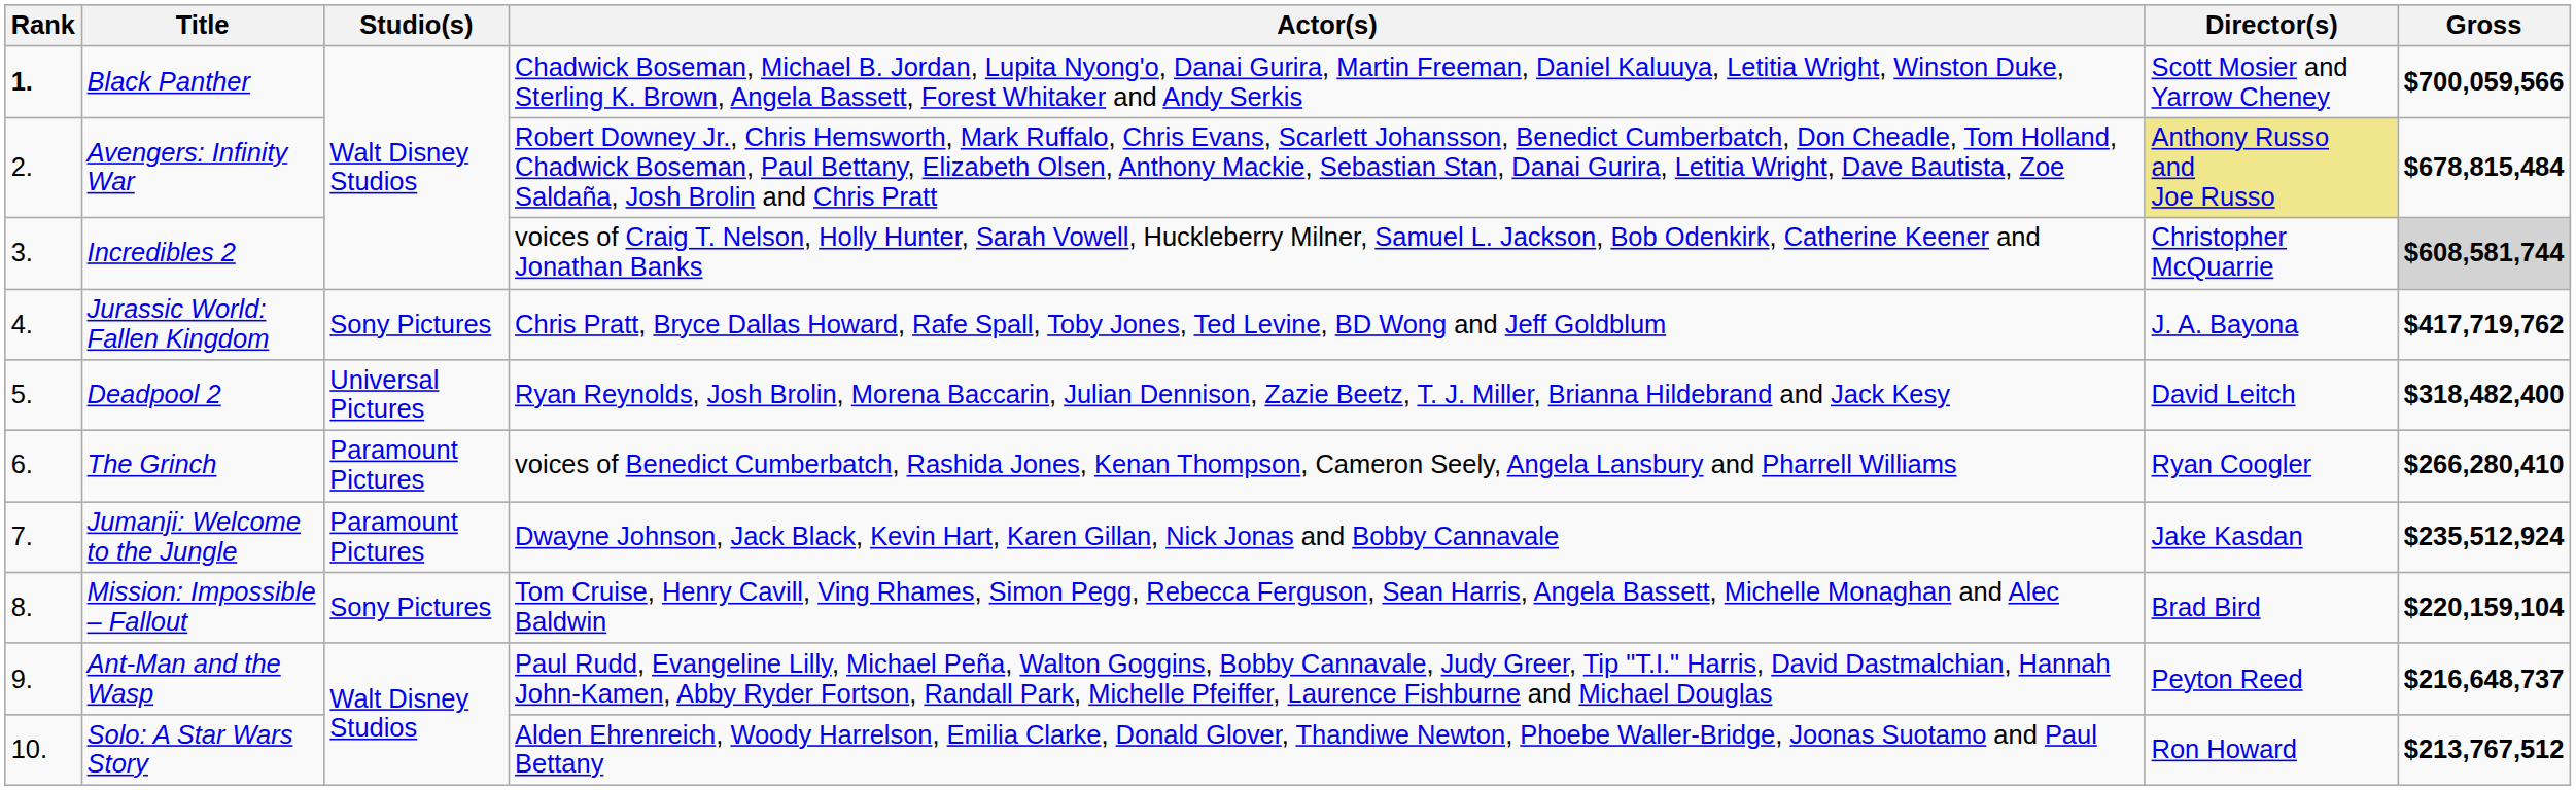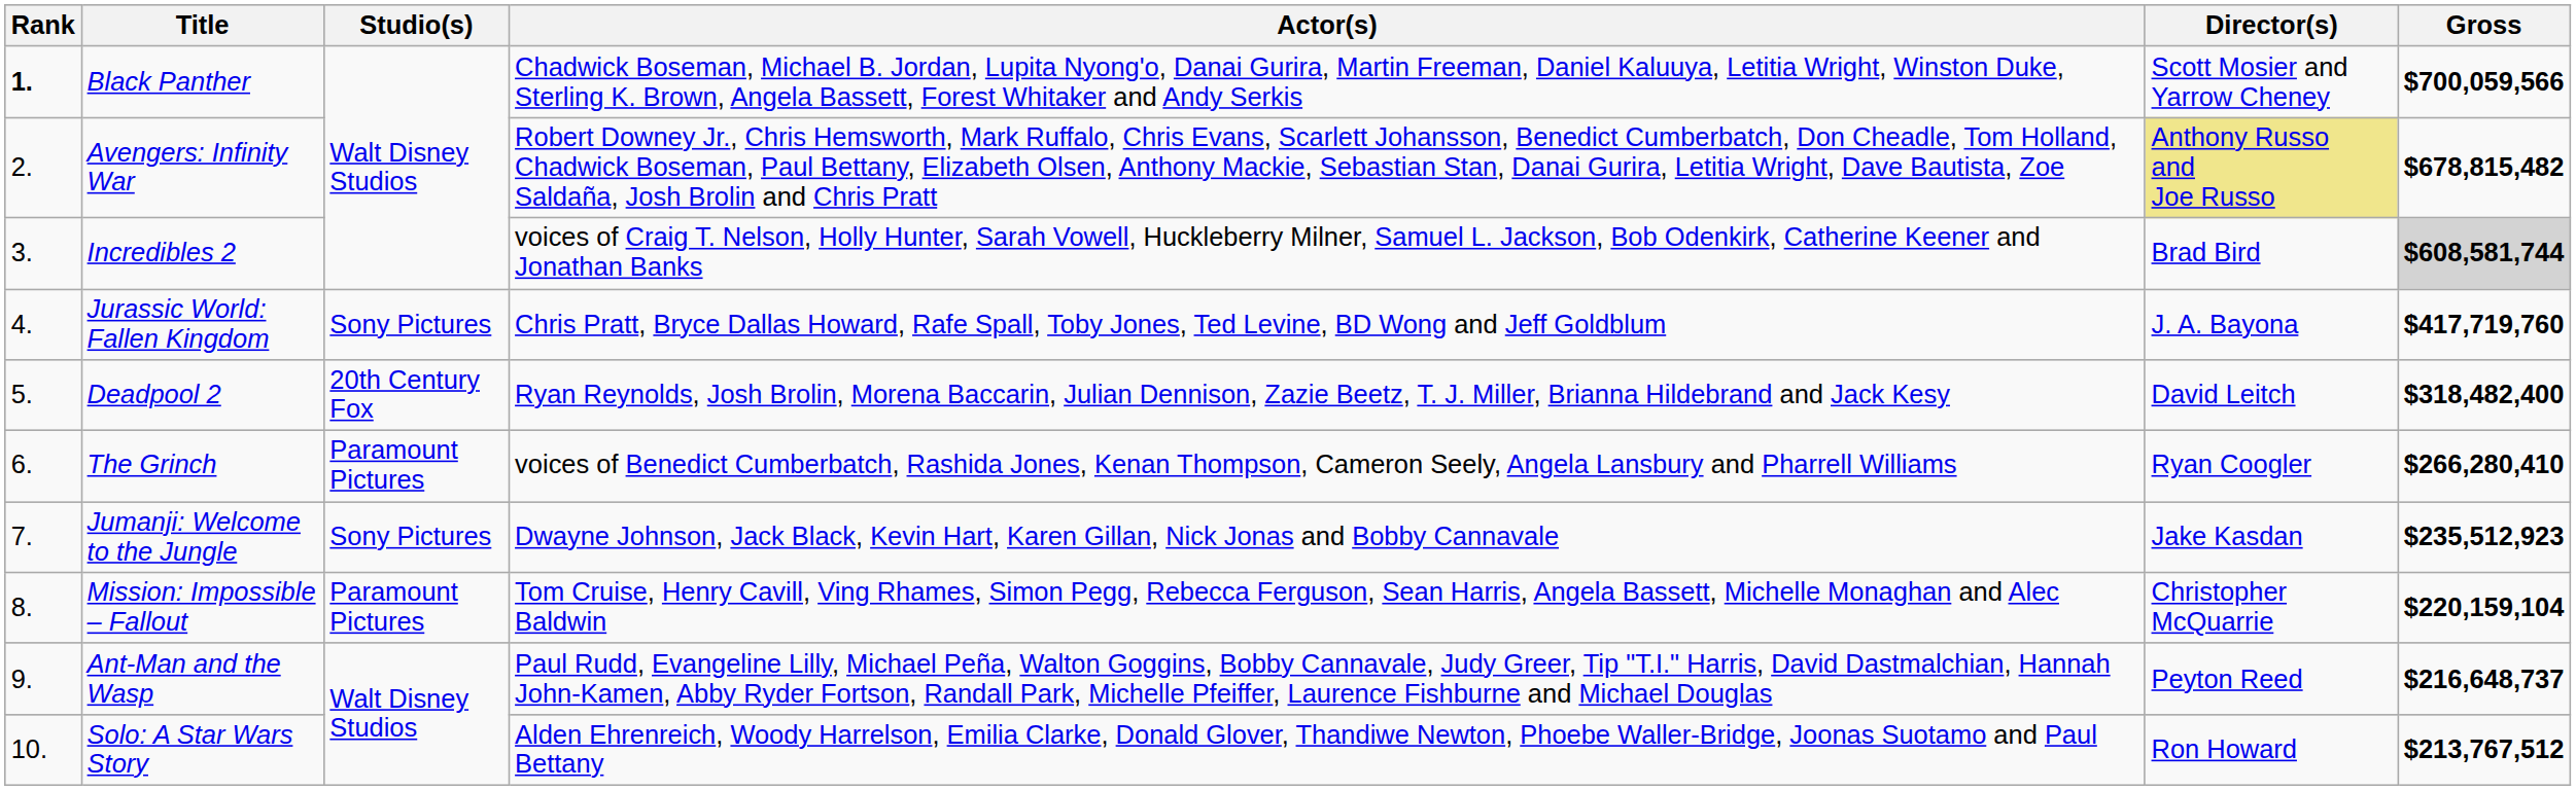 <table class="wikitable">
 <tr>
 <th>Rank</th>
 <th>Title</th>
 <th>Studio(s)</th>
 <th>Actor(s)</th>
 <th>Director(s)</th>
 <th>Gross</th>
 </tr>
 <tr>
 <td><strong>1.</strong></td>
 <td><em><a href='#'>Black Panther</a></em></td>
 <td rowspan="3"><a href='#'>Walt Disney Studios</a></td>
 <td><a href='#'>Chadwick Boseman</a>, <a href='#'>Michael B. Jordan</a>, <a href='#'>Lupita Nyong'o</a>, <a href='#'>Danai Gurira</a>, <a href='#'>Martin Freeman</a>, <a href='#'>Daniel Kaluuya</a>, <a href='#'>Letitia Wright</a>, <a href='#'>Winston Duke</a>, <a href='#'>Sterling K. Brown</a>, <a href='#'>Angela Bassett</a>, <a href='#'>Forest Whitaker</a> and <a href='#'>Andy Serkis</a></td>
 <td><a href='#'>Scott Mosier</a> and <a href='#'>Yarrow Cheney</a></td>
 <td><strong>$700,059,566</strong></td>
 </tr>
 <tr>
 <td>2.</td>
 <td><em><a href='#'>Avengers: Infinity War</a></em></td>
 <td><a href='#'>Robert Downey Jr.</a>, <a href='#'>Chris Hemsworth</a>, <a href='#'>Mark Ruffalo</a>, <a href='#'>Chris Evans</a>, <a href='#'>Scarlett Johansson</a>, <a href='#'>Benedict Cumberbatch</a>, <a href='#'>Don Cheadle</a>, <a href='#'>Tom Holland</a>, <a href='#'>Chadwick Boseman</a>, <a href='#'>Paul Bettany</a>, <a href='#'>Elizabeth Olsen</a>, <a href='#'>Anthony Mackie</a>, <a href='#'>Sebastian Stan</a>, <a href='#'>Danai Gurira</a>, <a href='#'>Letitia Wright</a>, <a href='#'>Dave Bautista</a>, <a href='#'>Zoe Saldaña</a>, <a href='#'>Josh Brolin</a> and <a href='#'>Chris Pratt</a></td>
 <td style="background: khaki;"><a href='#'>Anthony Russo<br>and<br>Joe Russo</a></td>
-<td><strong>$678,815,484</strong></td>
+<td><strong>$678,815,482</strong></td>
 </tr>
 <tr>
 <td>3.</td>
 <td><em><a href='#'>Incredibles 2</a></em></td>
 <td>voices of <a href='#'>Craig T. Nelson</a>, <a href='#'>Holly Hunter</a>, <a href='#'>Sarah Vowell</a>, Huckleberry Milner, <a href='#'>Samuel L. Jackson</a>, <a href='#'>Bob Odenkirk</a>, <a href='#'>Catherine Keener</a> and <a href='#'>Jonathan Banks</a></td>
-<td><a href='#'>Christopher McQuarrie</a></td>
+<td><a href='#'>Brad Bird</a></td>
 <td style="background: lightgrey;"><strong>$608,581,744</strong></td>
 </tr>
 <tr>
 <td>4.</td>
 <td><em><a href='#'>Jurassic World: Fallen Kingdom</a></em></td>
 <td><a href='#'>Sony Pictures</a></td>
 <td><a href='#'>Chris Pratt</a>, <a href='#'>Bryce Dallas Howard</a>, <a href='#'>Rafe Spall</a>, <a href='#'>Toby Jones</a>, <a href='#'>Ted Levine</a>, <a href='#'>BD Wong</a>	and <a href='#'>Jeff Goldblum</a></td>
 <td><a href='#'>J. A. Bayona</a></td>
-<td><strong>$417,719,762</strong></td>
+<td><strong>$417,719,760</strong></td>
 </tr>
 <tr>
 <td>5.</td>
 <td><em><a href='#'>Deadpool 2</a></em></td>
-<td><a href='#'>Universal Pictures</a></td>
+<td><a href='#'>20th Century Fox</a></td>
 <td><a href='#'>Ryan Reynolds</a>, <a href='#'>Josh Brolin</a>, <a href='#'>Morena Baccarin</a>, <a href='#'>Julian Dennison</a>, <a href='#'>Zazie Beetz</a>, <a href='#'>T. J. Miller</a>, <a href='#'>Brianna Hildebrand</a> and <a href='#'>Jack Kesy</a></td>
 <td><a href='#'>David Leitch</a></td>
 <td><strong>$318,482,400</strong></td>
 </tr>
 <tr>
 <td>6.</td>
 <td><em><a href='#'>The Grinch</a></em></td>
 <td><a href='#'>Paramount Pictures</a></td>
 <td>voices of <a href='#'>Benedict Cumberbatch</a>, <a href='#'>Rashida Jones</a>, <a href='#'>Kenan Thompson</a>, Cameron Seely, <a href='#'>Angela Lansbury</a> and <a href='#'>Pharrell Williams</a></td>
 <td><a href='#'>Ryan Coogler</a></td>
 <td><strong>$266,280,410</strong></td>
 </tr>
 <tr>
 <td>7.</td>
 <td><em><a href='#'>Jumanji: Welcome to the Jungle</a></em></td>
-<td><a href='#'>Paramount Pictures</a></td>
+<td><a href='#'>Sony Pictures</a></td>
 <td><a href='#'>Dwayne Johnson</a>, <a href='#'>Jack Black</a>, <a href='#'>Kevin Hart</a>, <a href='#'>Karen Gillan</a>, <a href='#'>Nick Jonas</a> and <a href='#'>Bobby Cannavale</a></td>
 <td><a href='#'>Jake Kasdan</a></td>
-<td><strong>$235,512,924</strong></td>
+<td><strong>$235,512,923</strong></td>
 </tr>
 <tr>
 <td>8.</td>
 <td><em><a href='#'>Mission: Impossible – Fallout</a></em></td>
-<td><a href='#'>Sony Pictures</a></td>
+<td><a href='#'>Paramount Pictures</a></td>
 <td><a href='#'>Tom Cruise</a>, <a href='#'>Henry Cavill</a>, <a href='#'>Ving Rhames</a>, <a href='#'>Simon Pegg</a>, <a href='#'>Rebecca Ferguson</a>, <a href='#'>Sean Harris</a>, <a href='#'>Angela Bassett</a>, <a href='#'>Michelle Monaghan</a> and <a href='#'>Alec Baldwin</a></td>
-<td><a href='#'>Brad Bird</a></td>
+<td><a href='#'>Christopher McQuarrie</a></td>
 <td><strong>$220,159,104</strong></td>
 </tr>
 <tr>
 <td>9.</td>
 <td><em><a href='#'>Ant-Man and the Wasp</a></em></td>
 <td rowspan="2"><a href='#'>Walt Disney Studios</a></td>
 <td><a href='#'>Paul Rudd</a>, <a href='#'>Evangeline Lilly</a>, <a href='#'>Michael Peña</a>, <a href='#'>Walton Goggins</a>, <a href='#'>Bobby Cannavale</a>, <a href='#'>Judy Greer</a>, <a href='#'>Tip "T.I." Harris</a>, <a href='#'>David Dastmalchian</a>, <a href='#'>Hannah John-Kamen</a>, <a href='#'>Abby Ryder Fortson</a>, <a href='#'>Randall Park</a>, <a href='#'>Michelle Pfeiffer</a>, <a href='#'>Laurence Fishburne</a> and <a href='#'>Michael Douglas</a></td>
 <td><a href='#'>Peyton Reed</a></td>
 <td><strong>$216,648,737</strong></td>
 </tr>
 <tr>
 <td>10.</td>
 <td><em><a href='#'>Solo: A Star Wars Story</a></em></td>
 <td><a href='#'>Alden Ehrenreich</a>, <a href='#'>Woody Harrelson</a>, <a href='#'>Emilia Clarke</a>, <a href='#'>Donald Glover</a>, <a href='#'>Thandiwe Newton</a>, <a href='#'>Phoebe Waller-Bridge</a>, <a href='#'>Joonas Suotamo</a> and <a href='#'>Paul Bettany</a></td>
 <td><a href='#'>Ron Howard</a></td>
 <td><strong>$213,767,512</strong></td>
 </tr>
 </table>
